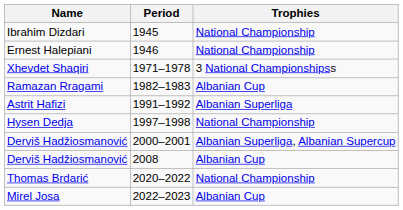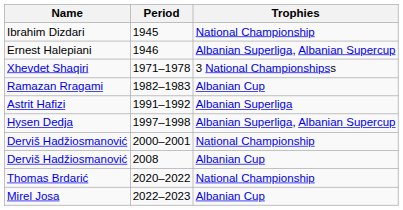 <table class="wikitable">
 <tr>
 <th>Name</th>
 <th>Period</th>
 <th>Trophies</th>
 </tr>
 <tr>
 <td> Ibrahim Dizdari</td>
 <td>1945</td>
 <td><a href='#'>National Championship</a></td>
 </tr>
 <tr>
 <td> Ernest Halepiani</td>
 <td>1946</td>
-<td><a href='#'>National Championship</a></td>
+<td><a href='#'>Albanian Superliga</a>, <a href='#'>Albanian Supercup</a></td>
 </tr>
 <tr>
 <td> <a href='#'>Xhevdet Shaqiri</a></td>
 <td>1971–1978</td>
 <td>3 <a href='#'>National Championships</a>s</td>
 </tr>
 <tr>
 <td> <a href='#'>Ramazan Rragami</a></td>
 <td>1982–1983</td>
 <td><a href='#'>Albanian Cup</a></td>
 </tr>
 <tr>
 <td> <a href='#'>Astrit Hafizi</a></td>
 <td>1991–1992</td>
 <td><a href='#'>Albanian Superliga</a></td>
 </tr>
 <tr>
 <td> <a href='#'>Hysen Dedja</a></td>
 <td>1997–1998</td>
-<td><a href='#'>National Championship</a></td>
+<td><a href='#'>Albanian Superliga</a>, <a href='#'>Albanian Supercup</a></td>
 </tr>
 <tr>
 <td>  <a href='#'>Derviš Hadžiosmanović</a></td>
 <td>2000–2001</td>
-<td><a href='#'>Albanian Superliga</a>, <a href='#'>Albanian Supercup</a></td>
+<td><a href='#'>National Championship</a></td>
 </tr>
 <tr>
 <td> <a href='#'>Derviš Hadžiosmanović</a></td>
 <td>2008</td>
 <td><a href='#'>Albanian Cup</a></td>
 </tr>
 <tr>
 <td> <a href='#'>Thomas Brdarić</a></td>
 <td>2020–2022</td>
 <td><a href='#'>National Championship</a></td>
 </tr>
 <tr>
 <td> <a href='#'>Mirel Josa</a></td>
 <td>2022–2023</td>
 <td><a href='#'>Albanian Cup</a></td>
 </tr>
 </table>
